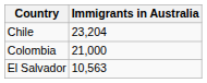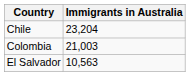 <table class="wikitable">
 <tr>
 <th>Country</th>
 <th>Immigrants in Australia</th>
 </tr>
 <tr>
 <td>Chile</td>
 <td>23,204</td>
 </tr>
 <tr>
 <td>Colombia</td>
-<td>21,000</td>
+<td>21,003</td>
 </tr>
 <tr>
 <td>El Salvador</td>
 <td>10,563</td>
 </tr>
 </table>
